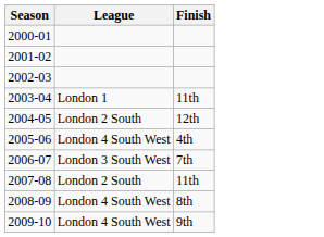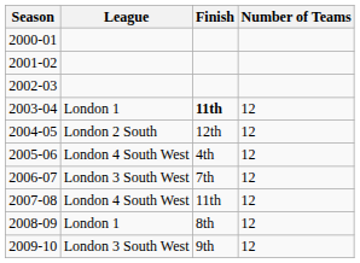 <table class="wikitable sortable">
 <tr>
 <th>Season</th>
 <th>League</th>
 <th>Finish</th>
+<th>Number of Teams</th>
 </tr>
 <tr>
 <td>2000-01</td>
+<td></td>
 <td></td>
 <td></td>
 </tr>
 <tr>
 <td>2001-02</td>
 <td></td>
 <td></td>
+<td></td>
 </tr>
 <tr>
 <td>2002-03</td>
+<td></td>
 <td></td>
 <td></td>
 </tr>
 <tr>
 <td>2003-04</td>
 <td>London 1</td>
-<td>11th</td>
+<td><strong>11th</strong></td>
+<td>12</td>
 </tr>
 <tr>
 <td>2004-05</td>
 <td>London 2 South</td>
 <td>12th</td>
+<td>12</td>
 </tr>
 <tr>
 <td>2005-06</td>
 <td>London 4 South West</td>
 <td>4th</td>
+<td>12</td>
 </tr>
 <tr>
 <td>2006-07</td>
 <td>London 3 South West</td>
 <td>7th</td>
+<td>12</td>
 </tr>
 <tr>
 <td>2007-08</td>
-<td>London 2 South</td>
+<td>London 4 South West</td>
 <td>11th</td>
+<td>12</td>
 </tr>
 <tr>
 <td>2008-09</td>
-<td>London 4 South West</td>
+<td>London 1</td>
 <td>8th</td>
+<td>12</td>
 </tr>
 <tr>
 <td>2009-10</td>
-<td>London 4 South West</td>
+<td>London 3 South West</td>
 <td>9th</td>
+<td>12</td>
 </tr>
 </table>
